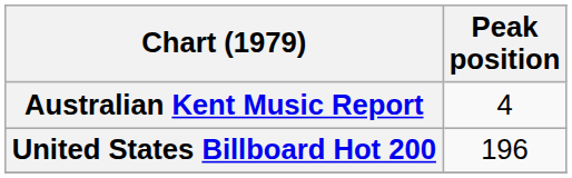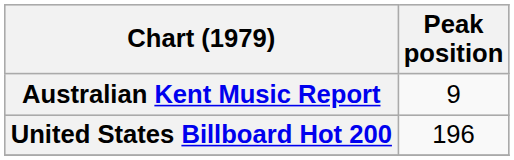 <table class="wikitable sortable plainrowheaders">
 <tr>
 <th>Chart (1979)</th>
 <th>Peak<br>position</th>
 </tr>
 <tr>
 <th scope="row">Australian <a href='#'>Kent Music Report</a></th>
-<td style="text-align:center;">4</td>
+<td style="text-align:center;">9</td>
 </tr>
 <tr>
 <th scope="row">United States <a href='#'>Billboard Hot 200</a></th>
 <td style="text-align:center;">196</td>
 </tr>
 <tr>
 </tr>
 </table>
